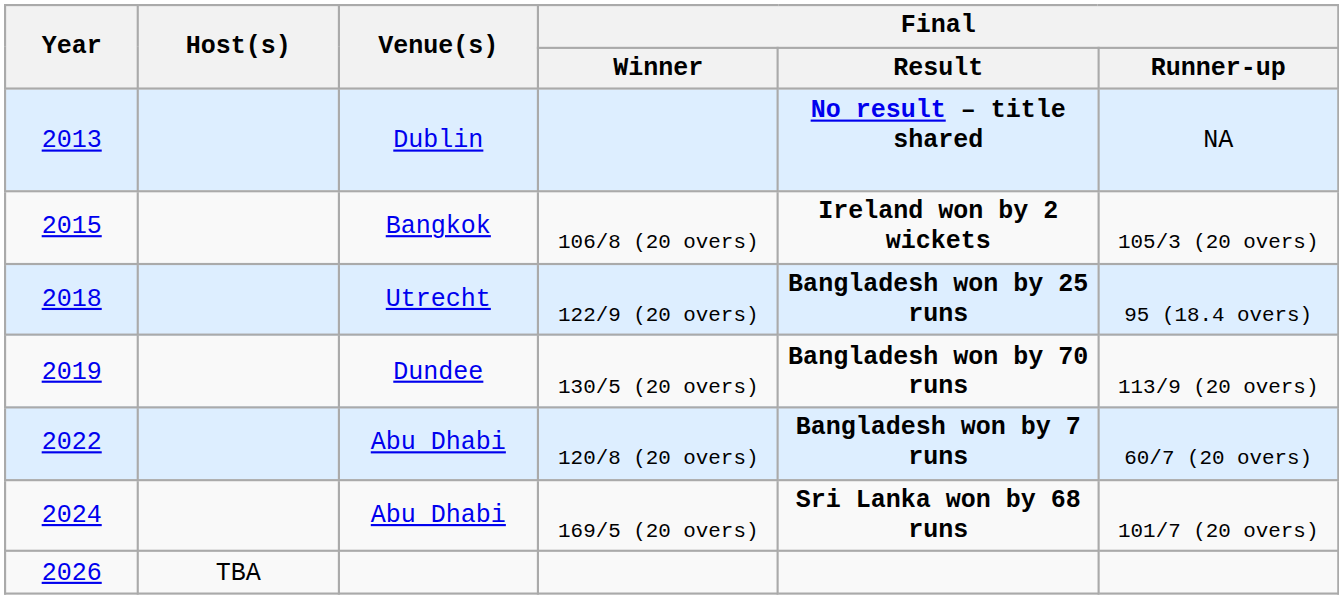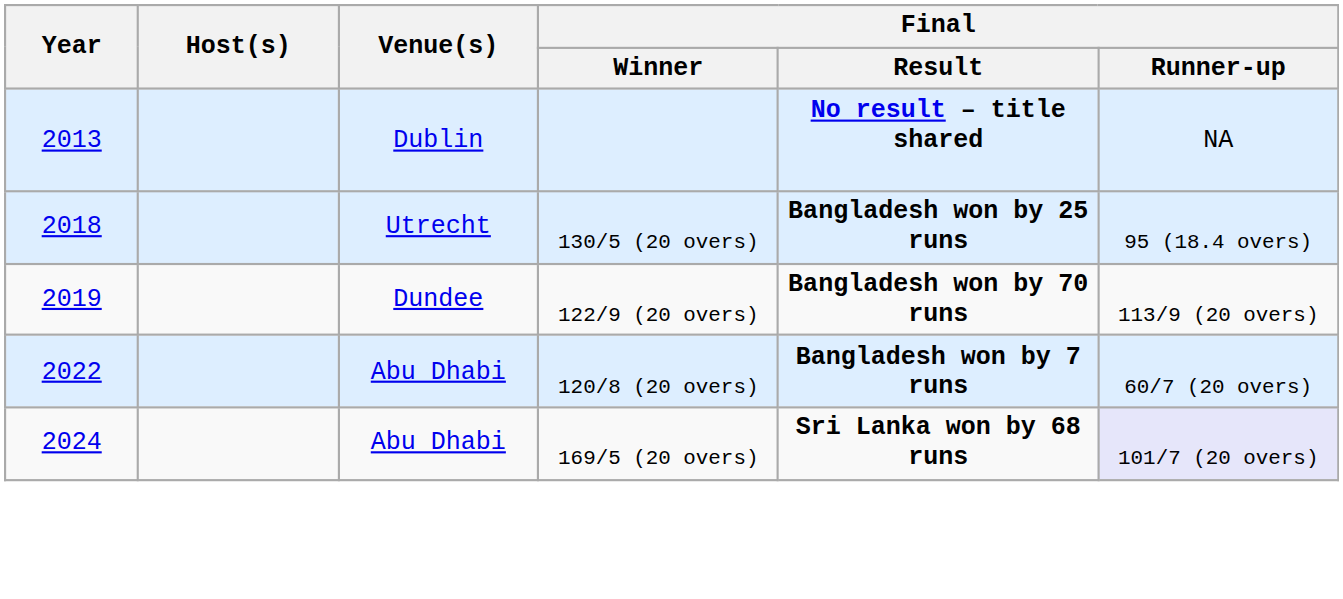 <table class="wikitable" style="font-size:90%; width: 100%; text-align: center;">
 <tr>
 <th rowspan=2 width=10%>Year</th>
 <th rowspan=2 width=15%>Host(s)</th>
 <th rowspan=2 width=15%>Venue(s)</th>
 <th colspan=3>Final</th>
 </tr>
 <tr>
 <th width=18%>Winner</th>
 <th width=24%>Result</th>
 <th width=18%>Runner-up</th>
 </tr>
 <tr style="background:#ddeeff">
 <td><a href='#'>2013</a></td>
 <td></td>
 <td><a href='#'>Dublin</a></td>
 <td><br></td>
 <td><strong><a href='#'>No result</a> – title shared</strong><br><br></td>
 <td>NA</td>
 </tr>
-<tr>
-<td><a href='#'>2015</a></td>
-<td></td>
-<td><a href='#'>Bangkok</a></td>
-<td><br><small>106/8 (20 overs)</small></td>
-<td><strong>Ireland won by 2 wickets</strong><br></td>
-<td><br><small>105/3 (20 overs)</small></td>
-</tr>
 <tr style="background:#ddeeff">
 <td><a href='#'>2018</a></td>
 <td></td>
 <td><a href='#'>Utrecht</a></td>
-<td><br><small>122/9 (20 overs)</small></td>
+<td><br><small>130/5 (20 overs)</small></td>
 <td><strong>Bangladesh won by 25 runs</strong><br></td>
 <td><br><small>95 (18.4 overs)</small></td>
 </tr>
 <tr>
 <td><a href='#'>2019</a></td>
 <td></td>
 <td><a href='#'>Dundee</a></td>
-<td><br><small>130/5 (20 overs)</small></td>
+<td><br><small>122/9 (20 overs)</small></td>
 <td><strong>Bangladesh won by 70 runs</strong><br></td>
 <td><br><small>113/9 (20 overs)</small></td>
 </tr>
 <tr style="background:#ddeeff">
 <td><a href='#'>2022</a></td>
 <td></td>
 <td><a href='#'>Abu Dhabi</a></td>
 <td><br><small>120/8 (20 overs)</small></td>
 <td><strong>Bangladesh won by 7 runs</strong><br></td>
 <td><br><small>60/7 (20 overs)</small></td>
 </tr>
 <tr>
 <td><a href='#'>2024</a></td>
 <td></td>
 <td><a href='#'>Abu Dhabi</a></td>
 <td><br><small>169/5 (20 overs)</small></td>
 <td><strong>Sri Lanka won by 68 runs</strong><br></td>
-<td><br><small>101/7 (20 overs)</small></td>
-</tr>
-<tr>
-<td><a href='#'>2026</a></td>
-<td>TBA</td>
-<td></td>
-<td></td>
-<td></td>
-<td></td>
+<td style="background: lavender;"><br><small>101/7 (20 overs)</small></td>
 </tr>
 </table>
